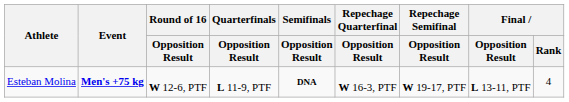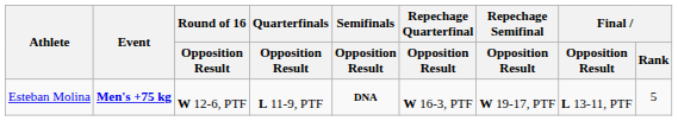 <table class="wikitable" style="font-size:90%">
 <tr>
 <th rowspan="2">Athlete</th>
 <th rowspan="2">Event</th>
 <th>Round of 16</th>
 <th>Quarterfinals</th>
 <th>Semifinals</th>
 <th>Repechage<br>Quarterfinal</th>
 <th>Repechage<br>Semifinal</th>
 <th colspan="2">Final / </th>
 </tr>
 <tr>
 <th>Opposition<br>Result</th>
 <th>Opposition<br>Result</th>
 <th>Opposition<br>Result</th>
 <th>Opposition<br>Result</th>
 <th>Opposition<br>Result</th>
 <th>Opposition<br>Result</th>
 <th>Rank</th>
 </tr>
 <tr align="center">
 <td align="left"><a href='#'>Esteban Molina</a></td>
 <td align="left"><strong><a href='#'>Men's +75 kg</a></strong></td>
 <td><br><strong>W</strong> 12-6, PTF</td>
 <td><br><strong>L</strong> 11-9, PTF</td>
 <td><strong><small>DNA</small></strong></td>
 <td><br><strong>W</strong> 16-3, PTF</td>
 <td><br><strong>W</strong> 19-17, PTF</td>
 <td><br><strong>L</strong> 13-11, PTF</td>
-<td>4</td>
+<td>5</td>
 </tr>
 </table>
